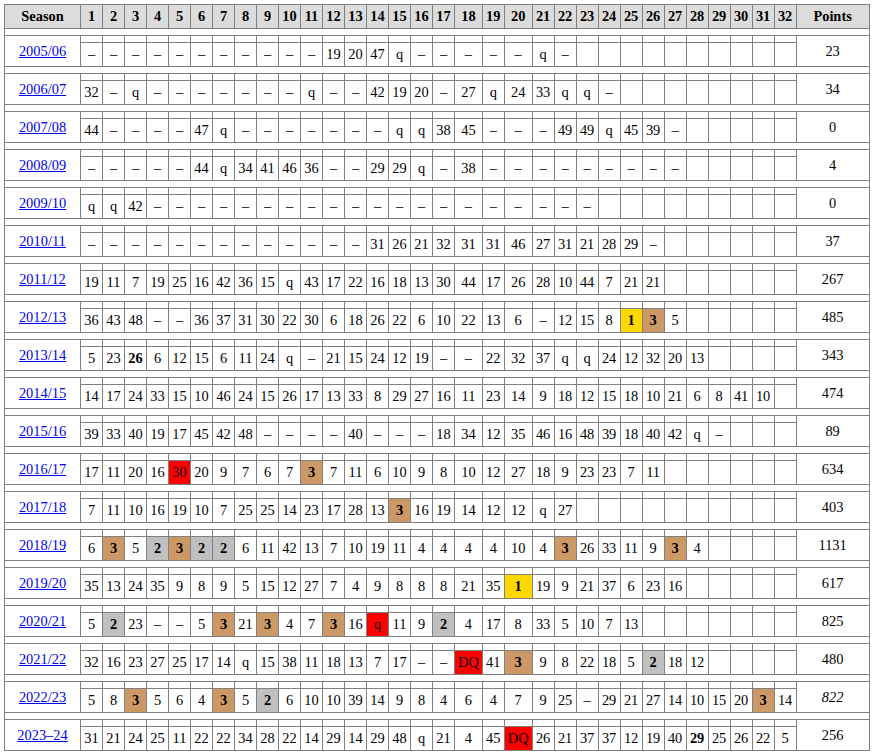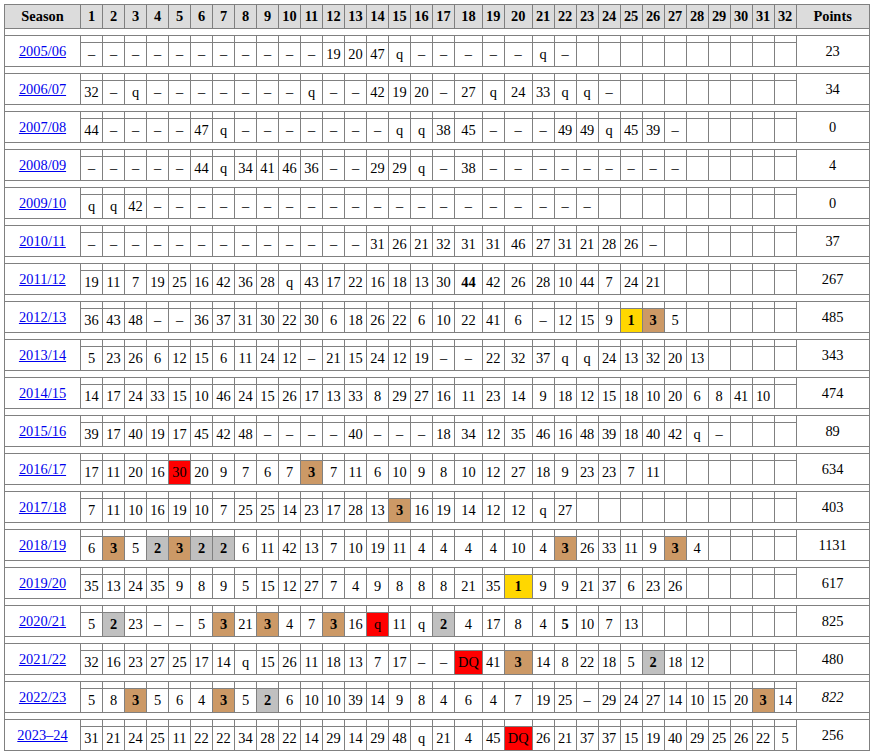 <table cellpadding="3" cellspacing="0" border="1" style="background:#ffffff; font-size:90%; border:grey 1px; border-collapse:collapse;">
 <tr style="background:#ccc; text-align:center;">
 <td style="background:#DCDCDC;" width=69px><strong>Season</strong></td>
 <td style="background:#DCDCDC;" width=15px><strong>1</strong></td>
 <td style="background:#DCDCDC;" width=15px><strong>2</strong></td>
 <td style="background:#DCDCDC;" width=15px><strong>3</strong></td>
 <td style="background:#DCDCDC;" width=15px><strong>4</strong></td>
 <td style="background:#DCDCDC;" width=15px><strong>5</strong></td>
 <td style="background:#DCDCDC;" width=15px><strong>6</strong></td>
 <td style="background:#DCDCDC;" width=15px><strong>7</strong></td>
 <td style="background:#DCDCDC;" width=15px><strong>8</strong></td>
 <td style="background:#DCDCDC;" width=15px><strong>9</strong></td>
 <td style="background:#DCDCDC;" width=15px><strong>10</strong></td>
 <td style="background:#DCDCDC;" width=15px><strong>11</strong></td>
 <td style="background:#DCDCDC;" width=15px><strong>12</strong></td>
 <td style="background:#DCDCDC;" width=15px><strong>13</strong></td>
 <td style="background:#DCDCDC;" width=15px><strong>14</strong></td>
 <td style="background:#DCDCDC;" width=15px><strong>15</strong></td>
 <td style="background:#DCDCDC;" width=15px><strong>16</strong></td>
 <td style="background:#DCDCDC;" width=15px><strong>17</strong></td>
 <td style="background:#DCDCDC;" width=15px><strong>18</strong></td>
 <td style="background:#DCDCDC;" width=15px><strong>19</strong></td>
 <td style="background:#DCDCDC;" width=15px><strong>20</strong></td>
 <td style="background:#DCDCDC;" width=15px><strong>21</strong></td>
 <td style="background:#DCDCDC;" width=15px><strong>22</strong></td>
 <td style="background:#DCDCDC;" width=15px><strong>23</strong></td>
 <td style="background:#DCDCDC;" width=15px><strong>24</strong></td>
 <td style="background:#DCDCDC;" width=15px><strong>25</strong></td>
 <td style="background:#DCDCDC;" width=15px><strong>26</strong></td>
 <td style="background:#DCDCDC;" width=15px><strong>27</strong></td>
 <td style="background:#DCDCDC;" width=15px><strong>28</strong></td>
 <td style="background:#DCDCDC;" width=15px><strong>29</strong></td>
 <td style="background:#DCDCDC;" width=15px><strong>30</strong></td>
 <td style="background:#DCDCDC;" width=15px><strong>31</strong></td>
 <td style="background:#DCDCDC;" width=15px><strong>32</strong></td>
 <td style="background:#DCDCDC;" width=30px><strong>Points</strong></td>
 </tr>
 <tr>
 <td colspan=34></td>
 </tr>
 <tr align=center>
 <td rowspan=2 width=66px><a href='#'>2005/06</a></td>
 <th></th>
 <th></th>
 <th></th>
 <th></th>
 <th></th>
 <th></th>
 <th></th>
 <th></th>
 <th></th>
 <th></th>
 <th></th>
 <th></th>
 <th></th>
 <th></th>
 <th></th>
 <th></th>
 <th></th>
 <th></th>
 <th></th>
 <th></th>
 <th></th>
 <th></th>
 <th></th>
 <th></th>
 <th></th>
 <th></th>
 <th></th>
 <th></th>
 <th></th>
 <th></th>
 <th></th>
 <th></th>
 <td rowspan=2 width=66px>23</td>
 </tr>
 <tr align=center>
 <td>–</td>
 <td>–</td>
 <td>–</td>
 <td>–</td>
 <td>–</td>
 <td>–</td>
 <td>–</td>
 <td>–</td>
 <td>–</td>
 <td>–</td>
 <td>–</td>
 <td>19</td>
 <td>20</td>
 <td>47</td>
 <td>q</td>
 <td>–</td>
 <td>–</td>
 <td>–</td>
 <td>–</td>
 <td>–</td>
 <td>q</td>
 <td>–</td>
 <th></th>
 <th></th>
 <th></th>
 <th></th>
 <th></th>
 <th></th>
 <th></th>
 <th></th>
 <th></th>
 <th></th>
 </tr>
 <tr>
 <td colspan=34></td>
 </tr>
 <tr align=center>
 <td rowspan=2 width=66px><a href='#'>2006/07</a></td>
 <th></th>
 <th></th>
 <th></th>
 <th></th>
 <th></th>
 <th></th>
 <th></th>
 <th></th>
 <th></th>
 <th></th>
 <th></th>
 <th></th>
 <th></th>
 <th></th>
 <th></th>
 <th></th>
 <th></th>
 <th></th>
 <th></th>
 <th></th>
 <th></th>
 <th></th>
 <th></th>
 <th></th>
 <th></th>
 <th></th>
 <th></th>
 <th></th>
 <th></th>
 <th></th>
 <th></th>
 <th></th>
 <td rowspan=2 width=66px>34</td>
 </tr>
 <tr align=center>
 <td>32</td>
 <td>–</td>
 <td>q</td>
 <td>–</td>
 <td>–</td>
 <td>–</td>
 <td>–</td>
 <td>–</td>
 <td>–</td>
 <td>–</td>
 <td>q</td>
 <td>–</td>
 <td>–</td>
 <td>42</td>
 <td>19</td>
 <td>20</td>
 <td>–</td>
 <td>27</td>
 <td>q</td>
 <td>24</td>
 <td>33</td>
 <td>q</td>
 <td>q</td>
 <td>–</td>
 <th></th>
 <th></th>
 <th></th>
 <th></th>
 <th></th>
 <th></th>
 <th></th>
 <th></th>
 </tr>
 <tr>
 <td colspan=34></td>
 </tr>
 <tr align=center>
 <td rowspan=2 width=66px><a href='#'>2007/08</a></td>
 <th></th>
 <th></th>
 <th></th>
 <th></th>
 <th></th>
 <th></th>
 <th></th>
 <th></th>
 <th></th>
 <th></th>
 <th></th>
 <th></th>
 <th></th>
 <th></th>
 <th></th>
 <th></th>
 <th></th>
 <th></th>
 <th></th>
 <th></th>
 <th></th>
 <th></th>
 <th></th>
 <th></th>
 <th></th>
 <th></th>
 <th></th>
 <th></th>
 <th></th>
 <th></th>
 <th></th>
 <th></th>
 <td rowspan=2 width=66px>0</td>
 </tr>
 <tr align=center>
 <td>44</td>
 <td>–</td>
 <td>–</td>
 <td>–</td>
 <td>–</td>
 <td>47</td>
 <td>q</td>
 <td>–</td>
 <td>–</td>
 <td>–</td>
 <td>–</td>
 <td>–</td>
 <td>–</td>
 <td>–</td>
 <td>q</td>
 <td>q</td>
 <td>38</td>
 <td>45</td>
 <td>–</td>
 <td>–</td>
 <td>–</td>
 <td>49</td>
 <td>49</td>
 <td>q</td>
 <td>45</td>
 <td>39</td>
 <td>–</td>
 <th></th>
 <th></th>
 <th></th>
 <th></th>
 <th></th>
 </tr>
 <tr>
 <td colspan=34></td>
 </tr>
 <tr align=center>
 <td rowspan=2 width=66px><a href='#'>2008/09</a></td>
 <th></th>
 <th></th>
 <th></th>
 <th></th>
 <th></th>
 <th></th>
 <th></th>
 <th></th>
 <th></th>
 <th></th>
 <th></th>
 <th></th>
 <th></th>
 <th></th>
 <th></th>
 <th></th>
 <th></th>
 <th></th>
 <th></th>
 <th></th>
 <th></th>
 <th></th>
 <th></th>
 <th></th>
 <th></th>
 <th></th>
 <th></th>
 <th></th>
 <th></th>
 <th></th>
 <th></th>
 <th></th>
 <td rowspan=2 width=66px>4</td>
 </tr>
 <tr align=center>
 <td>–</td>
 <td>–</td>
 <td>–</td>
 <td>–</td>
 <td>–</td>
 <td>44</td>
 <td>q</td>
 <td>34</td>
 <td>41</td>
 <td>46</td>
 <td>36</td>
 <td>–</td>
 <td>–</td>
 <td>29</td>
 <td>29</td>
 <td>q</td>
 <td>–</td>
 <td>38</td>
 <td>–</td>
 <td>–</td>
 <td>–</td>
 <td>–</td>
 <td>–</td>
 <td>–</td>
 <td>–</td>
 <td>–</td>
 <td>–</td>
 <th></th>
 <th></th>
 <th></th>
 <th></th>
 <th></th>
 </tr>
 <tr>
 <td colspan=34></td>
 </tr>
 <tr align=center>
 <td rowspan=2 width=66px><a href='#'>2009/10</a></td>
 <th></th>
 <th></th>
 <th></th>
 <th></th>
 <th></th>
 <th></th>
 <th></th>
 <th></th>
 <th></th>
 <th></th>
 <th></th>
 <th></th>
 <th></th>
 <th></th>
 <th></th>
 <th></th>
 <th></th>
 <th></th>
 <th></th>
 <th></th>
 <th></th>
 <th></th>
 <th></th>
 <th></th>
 <th></th>
 <th></th>
 <th></th>
 <th></th>
 <th></th>
 <th></th>
 <th></th>
 <th></th>
 <td rowspan=2 width=66px>0</td>
 </tr>
 <tr align=center>
 <td>q</td>
 <td>q</td>
 <td>42</td>
 <td>–</td>
 <td>–</td>
 <td>–</td>
 <td>–</td>
 <td>–</td>
 <td>–</td>
 <td>–</td>
 <td>–</td>
 <td>–</td>
 <td>–</td>
 <td>–</td>
 <td>–</td>
 <td>–</td>
 <td>–</td>
 <td>–</td>
 <td>–</td>
 <td>–</td>
 <td>–</td>
 <td>–</td>
 <td>–</td>
 <th></th>
 <th></th>
 <th></th>
 <th></th>
 <th></th>
 <th></th>
 <th></th>
 <th></th>
 <th></th>
 </tr>
 <tr>
 <td colspan=34></td>
 </tr>
 <tr align=center>
 <td rowspan=2 width=66px><a href='#'>2010/11</a></td>
 <th></th>
 <th></th>
 <th></th>
 <th></th>
 <th></th>
 <th></th>
 <th></th>
 <th></th>
 <th></th>
 <th></th>
 <th></th>
 <th></th>
 <th></th>
 <th></th>
 <th></th>
 <th></th>
 <th></th>
 <th></th>
 <th></th>
 <th></th>
 <th></th>
 <th></th>
 <th></th>
 <th></th>
 <th></th>
 <th></th>
 <th></th>
 <th></th>
 <th></th>
 <th></th>
 <th></th>
 <th></th>
 <td rowspan=2 width=66px>37</td>
 </tr>
 <tr align=center>
 <td>–</td>
 <td>–</td>
 <td>–</td>
 <td>–</td>
 <td>–</td>
 <td>–</td>
 <td>–</td>
 <td>–</td>
 <td>–</td>
 <td>–</td>
 <td>–</td>
 <td>–</td>
 <td>–</td>
 <td>31</td>
 <td>26</td>
 <td>21</td>
 <td>32</td>
 <td>31</td>
 <td>31</td>
 <td>46</td>
 <td>27</td>
 <td>31</td>
 <td>21</td>
 <td>28</td>
-<td>29</td>
+<td>26</td>
 <td>–</td>
 <th></th>
 <th></th>
 <th></th>
 <th></th>
 <th></th>
 <th></th>
 </tr>
 <tr>
 <td colspan=34></td>
 </tr>
 <tr align=center>
 <td rowspan=2 width=66px><a href='#'>2011/12</a></td>
 <th></th>
 <th></th>
 <th></th>
 <th></th>
 <th></th>
 <th></th>
 <th></th>
 <th></th>
 <th></th>
 <th></th>
 <th></th>
 <th></th>
 <th></th>
 <th></th>
 <th></th>
 <th></th>
 <th></th>
 <th></th>
 <th></th>
 <th></th>
 <th></th>
 <th></th>
 <th></th>
 <th></th>
 <th></th>
 <th></th>
 <th></th>
 <th></th>
 <th></th>
 <th></th>
 <th></th>
 <th></th>
 <td rowspan=2 width=66px>267</td>
 </tr>
 <tr align=center>
 <td>19</td>
 <td>11</td>
 <td>7</td>
 <td>19</td>
 <td>25</td>
 <td>16</td>
 <td>42</td>
 <td>36</td>
-<td>15</td>
+<td>28</td>
 <td>q</td>
 <td>43</td>
 <td>17</td>
 <td>22</td>
 <td>16</td>
 <td>18</td>
 <td>13</td>
 <td>30</td>
-<td>44</td>
-<td>17</td>
+<td><strong>44</strong></td>
+<td>42</td>
 <td>26</td>
 <td>28</td>
 <td>10</td>
 <td>44</td>
 <td>7</td>
-<td>21</td>
+<td>24</td>
 <td>21</td>
 <th></th>
 <th></th>
 <th></th>
 <th></th>
 <th></th>
 <th></th>
 </tr>
 <tr>
 <td colspan=34></td>
 </tr>
 <tr align=center>
 <td rowspan=2 width=66px><a href='#'>2012/13</a></td>
 <th></th>
 <th></th>
 <th></th>
 <th></th>
 <th></th>
 <th></th>
 <th></th>
 <th></th>
 <th></th>
 <th></th>
 <th></th>
 <th></th>
 <th></th>
 <th></th>
 <th></th>
 <th></th>
 <th></th>
 <th></th>
 <th></th>
 <th></th>
 <th></th>
 <th></th>
 <th></th>
 <th></th>
 <th></th>
 <th></th>
 <th></th>
 <th></th>
 <th></th>
 <th></th>
 <th></th>
 <th></th>
 <td rowspan=2 width=66px>485</td>
 </tr>
 <tr align=center>
 <td>36</td>
 <td>43</td>
 <td>48</td>
 <td>–</td>
 <td>–</td>
 <td>36</td>
 <td>37</td>
 <td>31</td>
 <td>30</td>
 <td>22</td>
 <td>30</td>
 <td>6</td>
 <td>18</td>
 <td>26</td>
 <td>22</td>
 <td>6</td>
 <td>10</td>
 <td>22</td>
-<td>13</td>
+<td>41</td>
 <td>6</td>
 <td>–</td>
 <td>12</td>
 <td>15</td>
-<td>8</td>
+<td>9</td>
 <td bgcolor=gold><strong>1</strong></td>
 <td bgcolor=#cc9966><strong>3</strong></td>
 <td>5</td>
 <th></th>
 <th></th>
 <th></th>
 <th></th>
 <th></th>
 </tr>
 <tr>
 <td colspan=34></td>
 </tr>
 <tr align=center>
 <td rowspan=2 width=66px><a href='#'>2013/14</a></td>
 <th></th>
 <th></th>
 <th></th>
 <th></th>
 <th></th>
 <th></th>
 <th></th>
 <th></th>
 <th></th>
 <th></th>
 <th></th>
 <th></th>
 <th></th>
 <th></th>
 <th></th>
 <th></th>
 <th></th>
 <th></th>
 <th></th>
 <th></th>
 <th></th>
 <th></th>
 <th></th>
 <th></th>
 <th></th>
 <th></th>
 <th></th>
 <th></th>
 <th></th>
 <th></th>
 <th></th>
 <th></th>
 <td rowspan=2 width=66px>343</td>
 </tr>
 <tr align=center>
 <td>5</td>
 <td>23</td>
-<td><strong>26</strong></td>
+<td>26</td>
 <td>6</td>
 <td>12</td>
 <td>15</td>
 <td>6</td>
 <td>11</td>
 <td>24</td>
-<td>q</td>
+<td>12</td>
 <td>–</td>
 <td>21</td>
 <td>15</td>
 <td>24</td>
 <td>12</td>
 <td>19</td>
 <td>–</td>
 <td>–</td>
 <td>22</td>
 <td>32</td>
 <td>37</td>
 <td>q</td>
 <td>q</td>
 <td>24</td>
-<td>12</td>
+<td>13</td>
 <td>32</td>
 <td>20</td>
 <td>13</td>
 <th></th>
 <th></th>
 <th></th>
 </tr>
 <tr>
 <td colspan=34></td>
 </tr>
 <tr align=center>
 <td rowspan=2 width=66px><a href='#'>2014/15</a></td>
 <th></th>
 <th></th>
 <th></th>
 <th></th>
 <th></th>
 <th></th>
 <th></th>
 <th></th>
 <th></th>
 <th></th>
 <th></th>
 <th></th>
 <th></th>
 <th></th>
 <th></th>
 <th></th>
 <th></th>
 <th></th>
 <th></th>
 <th></th>
 <th></th>
 <th></th>
 <th></th>
 <th></th>
 <th></th>
 <th></th>
 <th></th>
 <th></th>
 <th></th>
 <th></th>
 <th></th>
 <th></th>
 <td rowspan=2 width=66px>474</td>
 </tr>
 <tr align=center>
 <td>14</td>
 <td>17</td>
 <td>24</td>
 <td>33</td>
 <td>15</td>
 <td>10</td>
 <td>46</td>
 <td>24</td>
 <td>15</td>
 <td>26</td>
 <td>17</td>
 <td>13</td>
 <td>33</td>
 <td>8</td>
 <td>29</td>
 <td>27</td>
 <td>16</td>
 <td>11</td>
 <td>23</td>
 <td>14</td>
 <td>9</td>
 <td>18</td>
 <td>12</td>
 <td>15</td>
 <td>18</td>
 <td>10</td>
-<td>21</td>
+<td>20</td>
 <td>6</td>
 <td>8</td>
 <td>41</td>
 <td>10</td>
 <td></td>
 </tr>
 <tr>
 <td colspan=34></td>
 </tr>
 <tr align=center>
 <td rowspan=2 width=66px><a href='#'>2015/16</a></td>
 <th></th>
 <th></th>
 <th></th>
 <th></th>
 <th></th>
 <th></th>
 <th></th>
 <th></th>
 <th></th>
 <th></th>
 <th></th>
 <th></th>
 <th></th>
 <th></th>
 <th></th>
 <th></th>
 <th></th>
 <th></th>
 <th></th>
 <th></th>
 <th></th>
 <th></th>
 <th></th>
 <th></th>
 <th></th>
 <th></th>
 <th></th>
 <th></th>
 <th></th>
 <th></th>
 <th></th>
 <th></th>
 <td rowspan=2 width=66px>89</td>
 </tr>
 <tr align=center>
 <td>39</td>
-<td>33</td>
+<td>17</td>
 <td>40</td>
 <td>19</td>
 <td>17</td>
 <td>45</td>
 <td>42</td>
 <td>48</td>
 <td>–</td>
 <td>–</td>
 <td>–</td>
 <td>–</td>
 <td>40</td>
 <td>–</td>
 <td>–</td>
 <td>–</td>
 <td>18</td>
 <td>34</td>
 <td>12</td>
 <td>35</td>
 <td>46</td>
 <td>16</td>
 <td>48</td>
 <td>39</td>
 <td>18</td>
 <td>40</td>
 <td>42</td>
 <td>q</td>
 <td>–</td>
 <td></td>
 <td></td>
 <td></td>
 </tr>
 <tr>
 <td colspan=34></td>
 </tr>
 <tr align=center>
 <td rowspan="2" style="width:66px;"><a href='#'>2016/17</a></td>
 <th></th>
 <th></th>
 <th></th>
 <th></th>
 <th></th>
 <th></th>
 <th></th>
 <th></th>
 <th></th>
 <th></th>
 <th></th>
 <th></th>
 <th></th>
 <th></th>
 <th></th>
 <th></th>
 <th></th>
 <th></th>
 <th></th>
 <th></th>
 <th></th>
 <th></th>
 <th></th>
 <th></th>
 <th></th>
 <th></th>
 <th></th>
 <th></th>
 <th></th>
 <th></th>
 <th></th>
 <th></th>
 <td rowspan="2" style="width:66px;">634</td>
 </tr>
 <tr align=center>
 <td>17</td>
 <td>11</td>
 <td>20</td>
 <td>16</td>
 <td bgcolor=red>30</td>
 <td>20</td>
 <td>9</td>
 <td>7</td>
 <td>6</td>
 <td>7</td>
 <td align=center bgcolor=CC9966><strong>3</strong></td>
 <td>7</td>
 <td>11</td>
 <td>6</td>
 <td>10</td>
 <td>9</td>
 <td>8</td>
 <td>10</td>
 <td>12</td>
 <td>27</td>
 <td>18</td>
 <td>9</td>
 <td>23</td>
 <td>23</td>
 <td>7</td>
 <td>11</td>
 <td></td>
 <td></td>
 <td></td>
 <td></td>
 <td></td>
 <td></td>
 </tr>
 <tr>
 <td colspan=34></td>
 </tr>
 <tr align=center>
 <td rowspan="2" style="width:66px;"><a href='#'>2017/18</a></td>
 <th></th>
 <th></th>
 <th></th>
 <th></th>
 <th></th>
 <th></th>
 <th></th>
 <th></th>
 <th></th>
 <th></th>
 <th></th>
 <th></th>
 <th></th>
 <th></th>
 <th></th>
 <th></th>
 <th></th>
 <th></th>
 <th></th>
 <th></th>
 <th></th>
 <th></th>
 <th></th>
 <th></th>
 <th></th>
 <th></th>
 <th></th>
 <th></th>
 <th></th>
 <th></th>
 <th></th>
 <th></th>
 <td rowspan="2" style="width:66px;">403</td>
 </tr>
 <tr align=center>
 <td>7</td>
 <td>11</td>
 <td>10</td>
 <td>16</td>
 <td>19</td>
 <td>10</td>
 <td>7</td>
 <td>25</td>
 <td>25</td>
 <td>14</td>
 <td>23</td>
 <td>17</td>
 <td>28</td>
 <td>13</td>
 <td align=center bgcolor=CC9966><strong>3</strong></td>
 <td>16</td>
 <td>19</td>
 <td>14</td>
 <td>12</td>
 <td>12</td>
 <td>q</td>
 <td>27</td>
 <td></td>
 <td></td>
 <td></td>
 <td></td>
 <td></td>
 <td></td>
 <td></td>
 <td></td>
 <td></td>
 <td></td>
 </tr>
 <tr>
 <td colspan=34></td>
 </tr>
 <tr align=center>
 <td rowspan="2" style="width:66px;"><a href='#'>2018/19</a></td>
 <th></th>
 <th></th>
 <th></th>
 <th></th>
 <th></th>
 <th></th>
 <th></th>
 <th></th>
 <th></th>
 <th></th>
 <th></th>
 <th></th>
 <th></th>
 <th></th>
 <th></th>
 <th></th>
 <th></th>
 <th></th>
 <th></th>
 <th></th>
 <th></th>
 <th></th>
 <th></th>
 <th></th>
 <th></th>
 <th></th>
 <th></th>
 <th></th>
 <th></th>
 <th></th>
 <th></th>
 <th></th>
 <td rowspan="2" style="width:66px;">1131</td>
 </tr>
 <tr align=center>
 <td>6</td>
 <td align=center bgcolor=CC9966><strong>3</strong></td>
 <td>5</td>
 <td align=center bgcolor=silver><strong>2</strong></td>
 <td align=center bgcolor=CC9966><strong>3</strong></td>
 <td align=center bgcolor=silver><strong>2</strong></td>
 <td align=center bgcolor=silver><strong>2</strong></td>
 <td>6</td>
 <td>11</td>
 <td>42</td>
 <td>13</td>
 <td>7</td>
 <td>10</td>
 <td>19</td>
 <td>11</td>
 <td>4</td>
 <td>4</td>
 <td>4</td>
 <td>4</td>
 <td>10</td>
 <td>4</td>
 <td align=center bgcolor=CC9966><strong>3</strong></td>
 <td>26</td>
 <td>33</td>
 <td>11</td>
 <td>9</td>
 <td align=center bgcolor=CC9966><strong>3</strong></td>
 <td>4</td>
 <td></td>
 <td></td>
 <td></td>
 <td></td>
 </tr>
 <tr>
 <td colspan=34></td>
 </tr>
 <tr align=center>
 <td rowspan="2" style="width:66px;"><a href='#'>2019/20</a></td>
 <th></th>
 <th></th>
 <th></th>
 <th></th>
 <th></th>
 <th></th>
 <th></th>
 <th></th>
 <th></th>
 <th></th>
 <th></th>
 <th></th>
 <th></th>
 <th></th>
 <th></th>
 <th></th>
 <th></th>
 <th></th>
 <th></th>
 <th></th>
 <th></th>
 <th></th>
 <th></th>
 <th></th>
 <th></th>
 <th></th>
 <th></th>
 <th></th>
 <th></th>
 <th></th>
 <th></th>
 <th></th>
 <td rowspan="2" style="width:66px;">617</td>
 </tr>
 <tr align=center>
 <td>35</td>
 <td>13</td>
 <td>24</td>
 <td>35</td>
 <td>9</td>
 <td>8</td>
 <td>9</td>
 <td>5</td>
 <td>15</td>
 <td>12</td>
 <td>27</td>
 <td>7</td>
 <td>4</td>
 <td>9</td>
 <td>8</td>
 <td>8</td>
 <td>8</td>
 <td>21</td>
 <td>35</td>
 <td align=center bgcolor=gold><strong>1</strong></td>
-<td>19</td>
+<td>9</td>
 <td>9</td>
 <td>21</td>
 <td>37</td>
 <td>6</td>
 <td>23</td>
-<td>16</td>
+<td>26</td>
 <td></td>
 <td></td>
 <td></td>
 <td></td>
 </tr>
 <tr>
 <td colspan=34></td>
 </tr>
 <tr align=center>
 <td rowspan="2" style="width:66px;"><a href='#'>2020/21</a></td>
 <th></th>
 <th></th>
 <th></th>
 <th></th>
 <th></th>
 <th></th>
 <th></th>
 <th></th>
 <th></th>
 <th></th>
 <th></th>
 <th></th>
 <th></th>
 <th></th>
 <th></th>
 <th></th>
 <th></th>
 <th></th>
 <th></th>
 <th></th>
 <th></th>
 <th></th>
 <th></th>
 <th></th>
 <th></th>
 <th></th>
 <th></th>
 <th></th>
 <th></th>
 <th></th>
 <th></th>
 <th></th>
 <td rowspan="2" style="width:66px;">825</td>
 </tr>
 <tr align=center>
 <td>5</td>
 <td align=center bgcolor=silver><strong>2</strong></td>
 <td>23</td>
 <td>–</td>
 <td>–</td>
 <td>5</td>
 <td bgcolor=#cc9966><strong>3</strong></td>
 <td>21</td>
 <td bgcolor=#cc9966><strong>3</strong></td>
 <td>4</td>
 <td>7</td>
 <td bgcolor=#cc9966><strong>3</strong></td>
 <td>16</td>
 <td bgcolor=red>q</td>
 <td>11</td>
-<td>9</td>
+<td>q</td>
 <td align=center bgcolor=silver><strong>2</strong></td>
 <td>4</td>
 <td>17</td>
 <td>8</td>
-<td>33</td>
-<td>5</td>
+<td>4</td>
+<td><strong>5</strong></td>
 <td>10</td>
 <td>7</td>
 <td>13</td>
 <td></td>
 <td></td>
 <td></td>
 <td></td>
 <td></td>
 <td></td>
 <td></td>
 </tr>
 <tr>
 <td colspan=34></td>
 </tr>
 <tr align=center>
 <td rowspan="2" style="width:66px;"><a href='#'>2021/22</a></td>
 <th></th>
 <th></th>
 <th></th>
 <th></th>
 <th></th>
 <th></th>
 <th></th>
 <th></th>
 <th></th>
 <th></th>
 <th></th>
 <th></th>
 <th></th>
 <th></th>
 <th></th>
 <th></th>
 <th></th>
 <th></th>
 <th></th>
 <th></th>
 <th></th>
 <th></th>
 <th></th>
 <th></th>
 <th></th>
 <th></th>
 <th></th>
 <th></th>
 <th></th>
 <th></th>
 <th></th>
 <th></th>
 <td rowspan="2" style="width:66px;">480</td>
 </tr>
 <tr align=center>
 <td>32</td>
 <td>16</td>
 <td>23</td>
 <td>27</td>
 <td>25</td>
 <td>17</td>
 <td>14</td>
 <td>q</td>
 <td>15</td>
-<td>38</td>
+<td>26</td>
 <td>11</td>
 <td>18</td>
 <td>13</td>
 <td>7</td>
 <td>17</td>
 <td>–</td>
 <td>–</td>
 <td bgcolor=red>DQ</td>
 <td>41</td>
 <td align=center bgcolor=CC9966><strong>3</strong></td>
-<td>9</td>
+<td>14</td>
 <td>8</td>
 <td>22</td>
 <td>18</td>
 <td>5</td>
 <td align=center bgcolor=silver><strong>2</strong></td>
 <td>18</td>
 <td>12</td>
 <td></td>
 <td></td>
 <td></td>
 <td></td>
 </tr>
 <tr>
 <td colspan=34></td>
 </tr>
 <tr align=center>
 <td rowspan="2" style="width:66px;"><a href='#'>2022/23</a></td>
 <th></th>
 <th></th>
 <th></th>
 <th></th>
 <th></th>
 <th></th>
 <th></th>
 <th></th>
 <th></th>
 <th></th>
 <th></th>
 <th></th>
 <th></th>
 <th></th>
 <th></th>
 <th></th>
 <th></th>
 <th></th>
 <th></th>
 <th></th>
 <th></th>
 <th></th>
 <th></th>
 <th></th>
 <th></th>
 <th></th>
 <th></th>
 <th></th>
 <th></th>
 <th></th>
 <th></th>
 <th></th>
 <td rowspan="2" style="width:66px;"><em>822</em></td>
 </tr>
 <tr align=center>
 <td>5</td>
 <td>8</td>
 <td bgcolor=#cc9966><strong>3</strong></td>
 <td>5</td>
 <td>6</td>
 <td>4</td>
 <td bgcolor=#cc9966><strong>3</strong></td>
 <td>5</td>
 <td bgcolor=silver><strong>2</strong></td>
 <td>6</td>
 <td>10</td>
 <td>10</td>
 <td>39</td>
 <td>14</td>
 <td>9</td>
 <td>8</td>
 <td>4</td>
 <td>6</td>
 <td>4</td>
 <td>7</td>
-<td>9</td>
+<td>19</td>
 <td>25</td>
 <td>–</td>
 <td>29</td>
-<td>21</td>
+<td>24</td>
 <td>27</td>
 <td>14</td>
 <td>10</td>
 <td>15</td>
 <td>20</td>
 <td bgcolor=#cc9966><strong>3</strong></td>
 <td>14</td>
 </tr>
 <tr>
 <td colspan=34></td>
 </tr>
 <tr align=center>
 <td rowspan="2" style="width:66px;"><a href='#'>2023–24</a></td>
 <th></th>
 <th></th>
 <th></th>
 <th></th>
 <th></th>
 <th></th>
 <th></th>
 <th></th>
 <th></th>
 <th></th>
 <th></th>
 <th></th>
 <th></th>
 <th></th>
 <th></th>
 <th></th>
 <th></th>
 <th></th>
 <th></th>
 <th></th>
 <th></th>
 <th></th>
 <th></th>
 <th></th>
 <th></th>
 <th></th>
 <th></th>
 <th></th>
 <th></th>
 <th></th>
 <th></th>
 <th></th>
 <td rowspan="2" style="width:66px;">256</td>
 </tr>
 <tr align=center>
 <td>31</td>
 <td>21</td>
 <td>24</td>
 <td>25</td>
 <td>11</td>
 <td>22</td>
 <td>22</td>
 <td>34</td>
 <td>28</td>
 <td>22</td>
 <td>14</td>
 <td>29</td>
 <td>14</td>
 <td>29</td>
 <td>48</td>
 <td>q</td>
 <td>21</td>
 <td>4</td>
 <td>45</td>
 <td bgcolor=red>DQ</td>
 <td>26</td>
 <td>21</td>
 <td>37</td>
 <td>37</td>
-<td>12</td>
+<td>15</td>
 <td>19</td>
 <td>40</td>
-<td><strong>29</strong></td>
+<td>29</td>
 <td>25</td>
 <td>26</td>
 <td>22</td>
 <td>5</td>
 </tr>
 </table>
